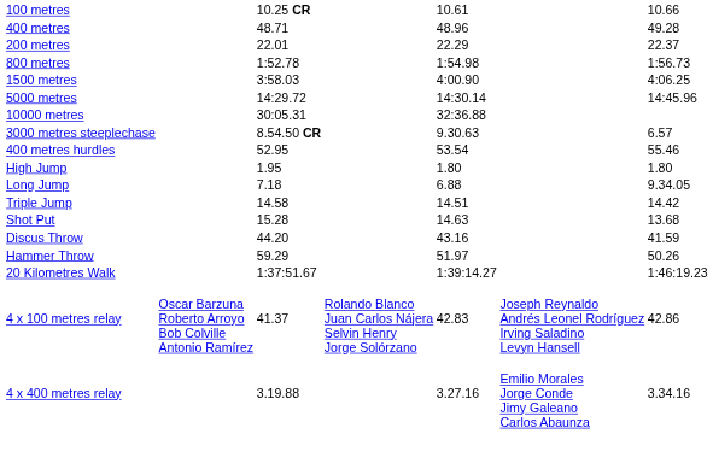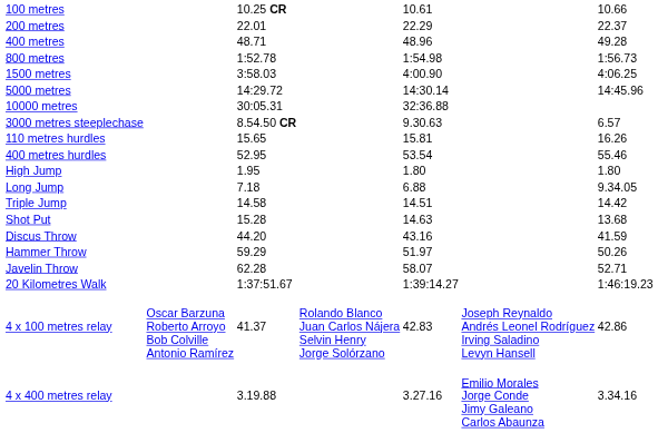 <table>
 <tr>
 <td><a href='#'>100 metres</a></td>
 <td></td>
 <td>10.25 <strong>CR</strong></td>
 <td></td>
 <td>10.61</td>
 <td></td>
 <td>10.66</td>
 </tr>
 <tr>
+<td><a href='#'>200 metres</a></td>
+<td></td>
+<td>22.01</td>
+<td></td>
+<td>22.29</td>
+<td></td>
+<td>22.37</td>
+</tr>
+<tr>
 <td><a href='#'>400 metres</a></td>
 <td></td>
 <td>48.71</td>
 <td></td>
 <td>48.96</td>
 <td></td>
 <td>49.28</td>
-</tr>
-<tr>
-<td><a href='#'>200 metres</a></td>
-<td></td>
-<td>22.01</td>
-<td></td>
-<td>22.29</td>
-<td></td>
-<td>22.37</td>
 </tr>
 <tr>
 <td><a href='#'>800 metres</a></td>
 <td></td>
 <td>1:52.78</td>
 <td></td>
 <td>1:54.98</td>
 <td></td>
 <td>1:56.73</td>
 </tr>
 <tr>
 <td><a href='#'>1500 metres</a></td>
 <td></td>
 <td>3:58.03</td>
 <td></td>
 <td>4:00.90</td>
 <td></td>
 <td>4:06.25</td>
 </tr>
 <tr>
 <td><a href='#'>5000 metres</a></td>
 <td></td>
 <td>14:29.72</td>
 <td></td>
 <td>14:30.14</td>
 <td></td>
 <td>14:45.96</td>
 </tr>
 <tr>
 <td><a href='#'>10000 metres</a></td>
 <td></td>
 <td>30:05.31</td>
 <td></td>
 <td>32:36.88</td>
 <td></td>
 <td></td>
 </tr>
 <tr>
 <td><a href='#'>3000 metres steeplechase</a></td>
 <td></td>
 <td>8.54.50 <strong>CR</strong></td>
 <td></td>
 <td>9.30.63</td>
 <td></td>
 <td>6.57</td>
+</tr>
+<tr>
+<td><a href='#'>110 metres hurdles</a></td>
+<td></td>
+<td>15.65</td>
+<td></td>
+<td>15.81</td>
+<td></td>
+<td>16.26</td>
 </tr>
 <tr>
 <td><a href='#'>400 metres hurdles</a></td>
 <td></td>
 <td>52.95</td>
 <td></td>
 <td>53.54</td>
 <td></td>
 <td>55.46</td>
 </tr>
 <tr>
 <td><a href='#'>High Jump</a></td>
 <td></td>
 <td>1.95</td>
 <td></td>
 <td>1.80</td>
 <td></td>
 <td>1.80</td>
 </tr>
 <tr>
 <td><a href='#'>Long Jump</a></td>
 <td></td>
 <td>7.18</td>
 <td></td>
 <td>6.88</td>
 <td></td>
 <td>9.34.05</td>
 </tr>
 <tr>
 <td><a href='#'>Triple Jump</a></td>
 <td></td>
 <td>14.58</td>
 <td></td>
 <td>14.51</td>
 <td></td>
 <td>14.42</td>
 </tr>
 <tr>
 <td><a href='#'>Shot Put</a></td>
 <td></td>
 <td>15.28</td>
 <td></td>
 <td>14.63</td>
 <td></td>
 <td>13.68</td>
 </tr>
 <tr>
 <td><a href='#'>Discus Throw</a></td>
 <td></td>
 <td>44.20</td>
 <td></td>
 <td>43.16</td>
 <td></td>
 <td>41.59</td>
 </tr>
 <tr>
 <td><a href='#'>Hammer Throw</a></td>
 <td></td>
 <td>59.29</td>
 <td></td>
 <td>51.97</td>
 <td></td>
 <td>50.26</td>
 </tr>
 <tr>
+<td><a href='#'>Javelin Throw</a></td>
+<td></td>
+<td>62.28</td>
+<td></td>
+<td>58.07</td>
+<td></td>
+<td>52.71</td>
+</tr>
+<tr>
 <td><a href='#'>20 Kilometres Walk</a></td>
 <td></td>
 <td>1:37:51.67</td>
 <td></td>
 <td>1:39:14.27</td>
 <td></td>
 <td>1:46:19.23</td>
 </tr>
 <tr>
 <td><a href='#'>4 x 100 metres relay</a></td>
 <td> <br> <a href='#'>Oscar Barzuna</a> <br> <a href='#'>Roberto Arroyo</a> <br> <a href='#'>Bob Colville</a> <br> <a href='#'>Antonio Ramírez</a></td>
 <td>41.37</td>
 <td> <br> <a href='#'>Rolando Blanco</a> <br> <a href='#'>Juan Carlos Nájera</a> <br> <a href='#'>Selvin Henry</a> <br> <a href='#'>Jorge Solórzano</a></td>
 <td>42.83</td>
 <td> <br> <a href='#'>Joseph Reynaldo</a> <br> <a href='#'>Andrés Leonel Rodríguez</a> <br> <a href='#'>Irving Saladino</a> <br> <a href='#'>Levyn Hansell</a></td>
 <td>42.86</td>
 </tr>
 <tr>
 <td><a href='#'>4 x 400 metres relay</a></td>
 <td></td>
 <td>3.19.88</td>
 <td></td>
 <td>3.27.16</td>
 <td> <br> <a href='#'>Emilio Morales</a> <br> <a href='#'>Jorge Conde</a> <br> <a href='#'>Jimy Galeano</a> <br> <a href='#'>Carlos Abaunza</a></td>
 <td>3.34.16</td>
 </tr>
 </table>
